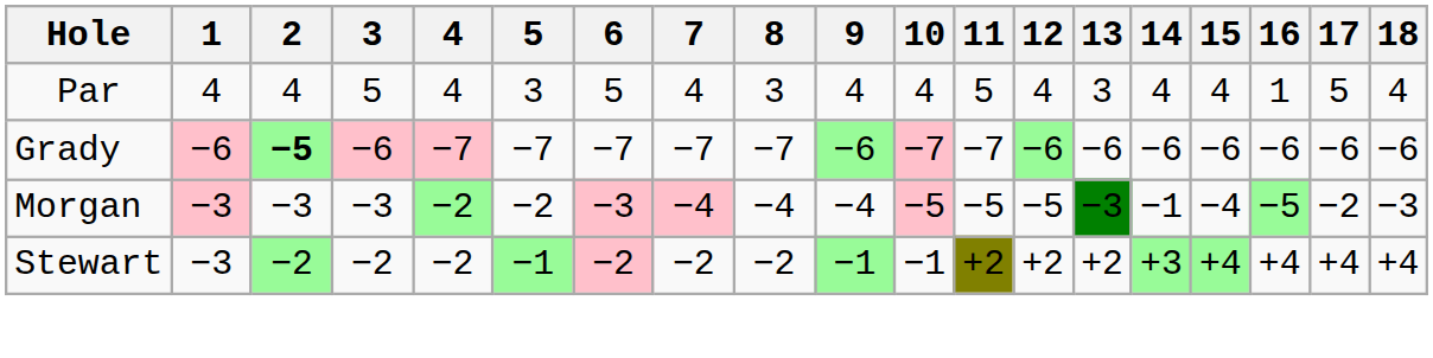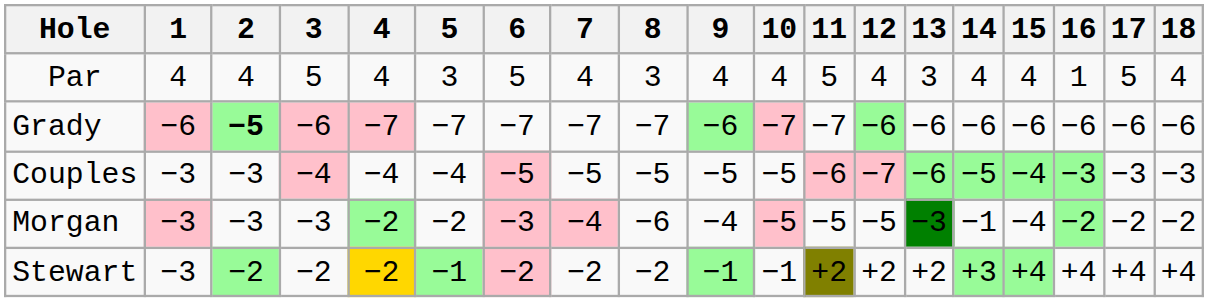 <table class="wikitable" style="text-align:center">
 <tr>
 <th>Hole</th>
 <th> 1 </th>
 <th> 2 </th>
 <th> 3 </th>
 <th> 4 </th>
 <th> 5 </th>
 <th> 6 </th>
 <th> 7 </th>
 <th> 8 </th>
 <th> 9 </th>
 <th>10</th>
 <th>11</th>
 <th>12</th>
 <th>13</th>
 <th>14</th>
 <th>15</th>
 <th>16</th>
 <th>17</th>
 <th>18</th>
 </tr>
 <tr>
 <td>Par</td>
 <td>4</td>
 <td>4</td>
 <td>5</td>
 <td>4</td>
 <td>3</td>
 <td>5</td>
 <td>4</td>
 <td>3</td>
 <td>4</td>
 <td>4</td>
 <td>5</td>
 <td>4</td>
 <td>3</td>
 <td>4</td>
 <td>4</td>
 <td>1</td>
 <td>5</td>
 <td>4</td>
 </tr>
 <tr>
 <td align=left> Grady</td>
 <td style="background: Pink;">−6</td>
 <td style="background: PaleGreen;"><strong>−5</strong></td>
 <td style="background: Pink;">−6</td>
 <td style="background: Pink;">−7</td>
 <td>−7</td>
 <td>−7</td>
 <td>−7</td>
 <td>−7</td>
 <td style="background: PaleGreen;">−6</td>
 <td style="background: Pink;">−7</td>
 <td>−7</td>
 <td style="background: PaleGreen;">−6</td>
 <td>−6</td>
 <td>−6</td>
 <td>−6</td>
 <td>−6</td>
 <td>−6</td>
 <td>−6</td>
 </tr>
 <tr>
+<td align=left> Couples</td>
+<td>−3</td>
+<td>−3</td>
+<td style="background: Pink;">−4</td>
+<td>−4</td>
+<td>−4</td>
+<td style="background: Pink;">−5</td>
+<td>−5</td>
+<td>−5</td>
+<td>−5</td>
+<td>−5</td>
+<td style="background: Pink;">−6</td>
+<td style="background: Pink;">−7</td>
+<td style="background: PaleGreen;">−6</td>
+<td style="background: PaleGreen;">−5</td>
+<td style="background: PaleGreen;">−4</td>
+<td style="background: PaleGreen;">−3</td>
+<td>−3</td>
+<td>−3</td>
+</tr>
+<tr>
 <td align=left> Morgan</td>
 <td style="background: Pink;">−3</td>
 <td>−3</td>
 <td>−3</td>
 <td style="background: PaleGreen;">−2</td>
 <td>−2</td>
 <td style="background: Pink;">−3</td>
 <td style="background: Pink;">−4</td>
-<td>−4</td>
+<td>−6</td>
 <td>−4</td>
 <td style="background: Pink;">−5</td>
 <td>−5</td>
 <td>−5</td>
 <td style="background: Green;">−3</td>
 <td>−1</td>
 <td>−4</td>
-<td style="background: PaleGreen;">−5</td>
+<td style="background: PaleGreen;">−2</td>
 <td>−2</td>
-<td>−3</td>
+<td>−2</td>
 </tr>
 <tr>
 <td align=left> Stewart</td>
 <td>−3</td>
 <td style="background: PaleGreen;">−2</td>
 <td>−2</td>
-<td>−2</td>
+<td style="background: gold;">−2</td>
 <td style="background: PaleGreen;">−1</td>
 <td style="background: Pink;">−2</td>
 <td>−2</td>
 <td>−2</td>
 <td style="background: PaleGreen;">−1</td>
 <td>−1</td>
 <td style="background: Olive;">+2</td>
 <td>+2</td>
 <td>+2</td>
 <td style="background: PaleGreen;">+3</td>
 <td style="background: PaleGreen;">+4</td>
 <td>+4</td>
 <td>+4</td>
 <td>+4</td>
 </tr>
 </table>
